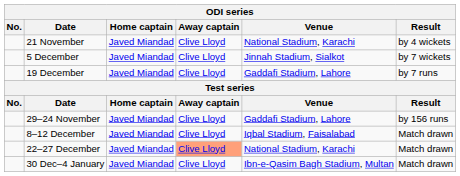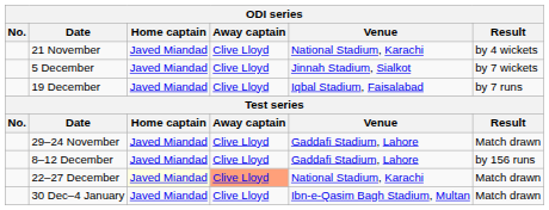 <table class="wikitable">
 <tr>
 <th colspan="9">ODI series</th>
 </tr>
 <tr>
 <th>No.</th>
 <th>Date</th>
 <th>Home captain</th>
 <th>Away captain</th>
 <th>Venue</th>
 <th>Result</th>
 </tr>
 <tr>
 <td></td>
 <td>21 November</td>
 <td><a href='#'>Javed Miandad</a></td>
 <td><a href='#'>Clive Lloyd</a></td>
 <td><a href='#'>National Stadium</a>, <a href='#'>Karachi</a></td>
 <td> by 4 wickets</td>
 </tr>
 <tr>
 <td></td>
 <td>5 December</td>
 <td><a href='#'>Javed Miandad</a></td>
 <td><a href='#'>Clive Lloyd</a></td>
 <td><a href='#'>Jinnah Stadium</a>, <a href='#'>Sialkot</a></td>
 <td> by 7 wickets</td>
 </tr>
 <tr>
 <td></td>
 <td>19 December</td>
 <td><a href='#'>Javed Miandad</a></td>
 <td><a href='#'>Clive Lloyd</a></td>
-<td><a href='#'>Gaddafi Stadium</a>, <a href='#'>Lahore</a></td>
+<td><a href='#'>Iqbal Stadium</a>, <a href='#'>Faisalabad</a></td>
 <td> by 7 runs</td>
 </tr>
 <tr>
 <th colspan="9">Test series</th>
 </tr>
 <tr>
 <th>No.</th>
 <th>Date</th>
 <th>Home captain</th>
 <th>Away captain</th>
 <th>Venue</th>
 <th>Result</th>
 </tr>
 <tr>
 <td></td>
 <td>29–24 November</td>
 <td><a href='#'>Javed Miandad</a></td>
 <td><a href='#'>Clive Lloyd</a></td>
 <td><a href='#'>Gaddafi Stadium</a>, <a href='#'>Lahore</a></td>
-<td> by 156 runs</td>
+<td>Match drawn</td>
 </tr>
 <tr>
 <td></td>
 <td>8–12 December</td>
 <td><a href='#'>Javed Miandad</a></td>
 <td><a href='#'>Clive Lloyd</a></td>
-<td><a href='#'>Iqbal Stadium</a>, <a href='#'>Faisalabad</a></td>
-<td>Match drawn</td>
+<td><a href='#'>Gaddafi Stadium</a>, <a href='#'>Lahore</a></td>
+<td> by 156 runs</td>
 </tr>
 <tr>
 <td></td>
 <td>22–27 December</td>
-<td><a href='#'>Javed Miandad</a></td>
+<td style="background: lightyellow;"><a href='#'>Javed Miandad</a></td>
 <td style="background: lightsalmon;"><a href='#'>Clive Lloyd</a></td>
 <td><a href='#'>National Stadium</a>, <a href='#'>Karachi</a></td>
 <td>Match drawn</td>
 </tr>
 <tr>
 <td></td>
 <td>30 Dec–4 January</td>
 <td><a href='#'>Javed Miandad</a></td>
 <td><a href='#'>Clive Lloyd</a></td>
 <td><a href='#'>Ibn-e-Qasim Bagh Stadium</a>, <a href='#'>Multan</a></td>
 <td>Match drawn</td>
 </tr>
 </table>
